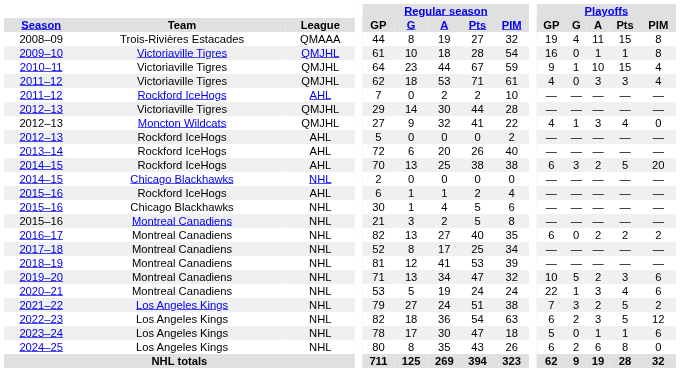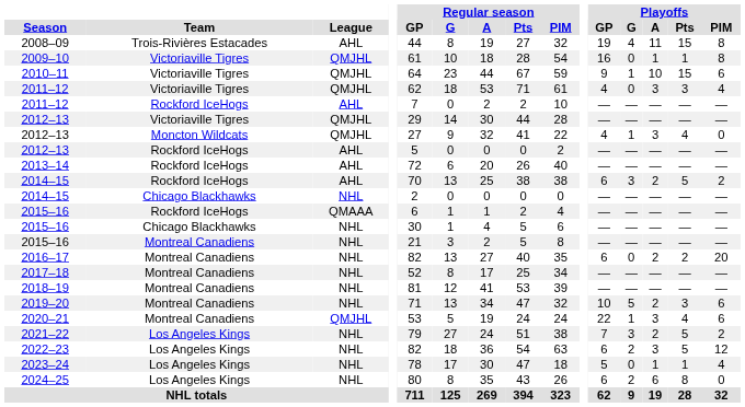 <table border="0" cellpadding="1" cellspacing="0" style="text-align:center; width:60em;">
 <tr style="background:#e0e0e0;">
 <th colspan="3"  bgcolor="#ffffff"> </th>
 <th rowspan="99" bgcolor="#ffffff"> </th>
 <th colspan="5"><a href='#'>Regular season</a></th>
 <th rowspan="99" bgcolor="#ffffff"> </th>
 <th colspan="5"><a href='#'>Playoffs</a></th>
 </tr>
 <tr style="background:#e0e0e0;">
 <th><a href='#'>Season</a></th>
 <th>Team</th>
 <th>League</th>
 <th>GP</th>
 <th><a href='#'>G</a></th>
 <th><a href='#'>A</a></th>
 <th><a href='#'>Pts</a></th>
 <th><a href='#'>PIM</a></th>
 <th>GP</th>
 <th>G</th>
 <th>A</th>
 <th>Pts</th>
 <th>PIM</th>
 </tr>
 <tr>
 <td>2008–09</td>
 <td>Trois-Rivières Estacades</td>
-<td>QMAAA</td>
+<td>AHL</td>
 <td>44</td>
 <td>8</td>
 <td>19</td>
 <td>27</td>
 <td>32</td>
 <td>19</td>
 <td>4</td>
 <td>11</td>
 <td>15</td>
 <td>8</td>
 </tr>
 <tr style="background:#f0f0f0;">
 <td><a href='#'>2009–10</a></td>
 <td><a href='#'>Victoriaville Tigres</a></td>
 <td><a href='#'>QMJHL</a></td>
 <td>61</td>
 <td>10</td>
 <td>18</td>
 <td>28</td>
 <td>54</td>
 <td>16</td>
 <td>0</td>
 <td>1</td>
 <td>1</td>
 <td>8</td>
 </tr>
 <tr>
 <td><a href='#'>2010–11</a></td>
 <td>Victoriaville Tigres</td>
 <td>QMJHL</td>
 <td>64</td>
 <td>23</td>
 <td>44</td>
 <td>67</td>
 <td>59</td>
 <td>9</td>
 <td>1</td>
 <td>10</td>
 <td>15</td>
-<td>4</td>
+<td>6</td>
 </tr>
 <tr style="background:#f0f0f0;">
 <td><a href='#'>2011–12</a></td>
 <td>Victoriaville Tigres</td>
 <td>QMJHL</td>
 <td>62</td>
 <td>18</td>
 <td>53</td>
 <td>71</td>
 <td>61</td>
 <td>4</td>
 <td>0</td>
 <td>3</td>
 <td>3</td>
 <td>4</td>
 </tr>
 <tr>
 <td><a href='#'>2011–12</a></td>
 <td><a href='#'>Rockford IceHogs</a></td>
 <td><a href='#'>AHL</a></td>
 <td>7</td>
 <td>0</td>
 <td>2</td>
 <td>2</td>
 <td>10</td>
 <td>—</td>
 <td>—</td>
 <td>—</td>
 <td>—</td>
 <td>—</td>
 </tr>
 <tr style="background:#f0f0f0;">
 <td><a href='#'>2012–13</a></td>
 <td>Victoriaville Tigres</td>
 <td>QMJHL</td>
 <td>29</td>
 <td>14</td>
 <td>30</td>
 <td>44</td>
 <td>28</td>
 <td>—</td>
 <td>—</td>
 <td>—</td>
 <td>—</td>
 <td>—</td>
 </tr>
 <tr>
 <td>2012–13</td>
 <td><a href='#'>Moncton Wildcats</a></td>
 <td>QMJHL</td>
 <td>27</td>
 <td>9</td>
 <td>32</td>
 <td>41</td>
 <td>22</td>
 <td>4</td>
 <td>1</td>
 <td>3</td>
 <td>4</td>
 <td>0</td>
 </tr>
 <tr style="background:#f0f0f0;">
 <td><a href='#'>2012–13</a></td>
 <td>Rockford IceHogs</td>
 <td>AHL</td>
 <td>5</td>
 <td>0</td>
 <td>0</td>
 <td>0</td>
 <td>2</td>
 <td>—</td>
 <td>—</td>
 <td>—</td>
 <td>—</td>
 <td>—</td>
 </tr>
 <tr>
 <td><a href='#'>2013–14</a></td>
 <td>Rockford IceHogs</td>
 <td>AHL</td>
 <td>72</td>
 <td>6</td>
 <td>20</td>
 <td>26</td>
 <td>40</td>
 <td>—</td>
 <td>—</td>
 <td>—</td>
 <td>—</td>
 <td>—</td>
 </tr>
 <tr style="background:#f0f0f0;">
 <td><a href='#'>2014–15</a></td>
 <td>Rockford IceHogs</td>
 <td>AHL</td>
 <td>70</td>
 <td>13</td>
 <td>25</td>
 <td>38</td>
 <td>38</td>
 <td>6</td>
 <td>3</td>
 <td>2</td>
 <td>5</td>
-<td>20</td>
+<td>2</td>
 </tr>
 <tr>
 <td><a href='#'>2014–15</a></td>
 <td><a href='#'>Chicago Blackhawks</a></td>
 <td><a href='#'>NHL</a></td>
 <td>2</td>
 <td>0</td>
 <td>0</td>
 <td>0</td>
 <td>0</td>
 <td>—</td>
 <td>—</td>
 <td>—</td>
 <td>—</td>
 <td>—</td>
 </tr>
 <tr style="background:#f0f0f0;">
 <td><a href='#'>2015–16</a></td>
 <td>Rockford IceHogs</td>
-<td>AHL</td>
+<td>QMAAA</td>
 <td>6</td>
 <td>1</td>
 <td>1</td>
 <td>2</td>
 <td>4</td>
 <td>—</td>
 <td>—</td>
 <td>—</td>
 <td>—</td>
 <td>—</td>
 </tr>
 <tr>
 <td><a href='#'>2015–16</a></td>
 <td>Chicago Blackhawks</td>
 <td>NHL</td>
 <td>30</td>
 <td>1</td>
 <td>4</td>
 <td>5</td>
 <td>6</td>
 <td>—</td>
 <td>—</td>
 <td>—</td>
 <td>—</td>
 <td>—</td>
 </tr>
 <tr style="background:#f0f0f0;">
 <td>2015–16</td>
 <td><a href='#'>Montreal Canadiens</a></td>
 <td>NHL</td>
 <td>21</td>
 <td>3</td>
 <td>2</td>
 <td>5</td>
 <td>8</td>
 <td>—</td>
 <td>—</td>
 <td>—</td>
 <td>—</td>
 <td>—</td>
 </tr>
 <tr>
 <td><a href='#'>2016–17</a></td>
 <td>Montreal Canadiens</td>
 <td>NHL</td>
 <td>82</td>
 <td>13</td>
 <td>27</td>
 <td>40</td>
 <td>35</td>
 <td>6</td>
 <td>0</td>
 <td>2</td>
 <td>2</td>
-<td>2</td>
+<td>20</td>
 </tr>
 <tr style="background:#f0f0f0;">
 <td><a href='#'>2017–18</a></td>
 <td>Montreal Canadiens</td>
 <td>NHL</td>
 <td>52</td>
 <td>8</td>
 <td>17</td>
 <td>25</td>
 <td>34</td>
 <td>—</td>
 <td>—</td>
 <td>—</td>
 <td>—</td>
 <td>—</td>
 </tr>
 <tr>
 <td><a href='#'>2018–19</a></td>
 <td>Montreal Canadiens</td>
 <td>NHL</td>
 <td>81</td>
 <td>12</td>
 <td>41</td>
 <td>53</td>
 <td>39</td>
 <td>—</td>
 <td>—</td>
 <td>—</td>
 <td>—</td>
 <td>—</td>
 </tr>
 <tr style="background:#f0f0f0;">
 <td><a href='#'>2019–20</a></td>
 <td>Montreal Canadiens</td>
 <td>NHL</td>
 <td>71</td>
 <td>13</td>
 <td>34</td>
 <td>47</td>
 <td>32</td>
 <td>10</td>
 <td>5</td>
 <td>2</td>
 <td>3</td>
 <td>6</td>
 </tr>
 <tr>
 <td><a href='#'>2020–21</a></td>
 <td>Montreal Canadiens</td>
-<td>NHL</td>
+<td><a href='#'>QMJHL</a></td>
 <td>53</td>
 <td>5</td>
 <td>19</td>
 <td>24</td>
 <td>24</td>
 <td>22</td>
 <td>1</td>
 <td>3</td>
 <td>4</td>
 <td>6</td>
 </tr>
 <tr style="background:#f0f0f0;">
 <td><a href='#'>2021–22</a></td>
 <td><a href='#'>Los Angeles Kings</a></td>
 <td>NHL</td>
 <td>79</td>
 <td>27</td>
 <td>24</td>
 <td>51</td>
 <td>38</td>
 <td>7</td>
 <td>3</td>
 <td>2</td>
 <td>5</td>
 <td>2</td>
 </tr>
 <tr>
 <td><a href='#'>2022–23</a></td>
 <td>Los Angeles Kings</td>
 <td>NHL</td>
 <td>82</td>
 <td>18</td>
 <td>36</td>
 <td>54</td>
 <td>63</td>
 <td>6</td>
 <td>2</td>
 <td>3</td>
 <td>5</td>
 <td>12</td>
 </tr>
 <tr style="background:#f0f0f0;">
 <td><a href='#'>2023–24</a></td>
 <td>Los Angeles Kings</td>
 <td>NHL</td>
 <td>78</td>
 <td>17</td>
 <td>30</td>
 <td>47</td>
 <td>18</td>
 <td>5</td>
 <td>0</td>
 <td>1</td>
 <td>1</td>
-<td>6</td>
+<td>4</td>
 </tr>
 <tr>
 <td><a href='#'>2024–25</a></td>
 <td>Los Angeles Kings</td>
 <td>NHL</td>
 <td>80</td>
 <td>8</td>
 <td>35</td>
 <td>43</td>
 <td>26</td>
 <td>6</td>
 <td>2</td>
 <td>6</td>
 <td>8</td>
 <td>0</td>
 </tr>
 <tr style="background:#e0e0e0;">
 <th colspan="3">NHL totals</th>
 <th>711</th>
 <th>125</th>
 <th>269</th>
 <th>394</th>
 <th>323</th>
 <th>62</th>
 <th>9</th>
 <th>19</th>
 <th>28</th>
 <th>32</th>
 </tr>
 </table>
